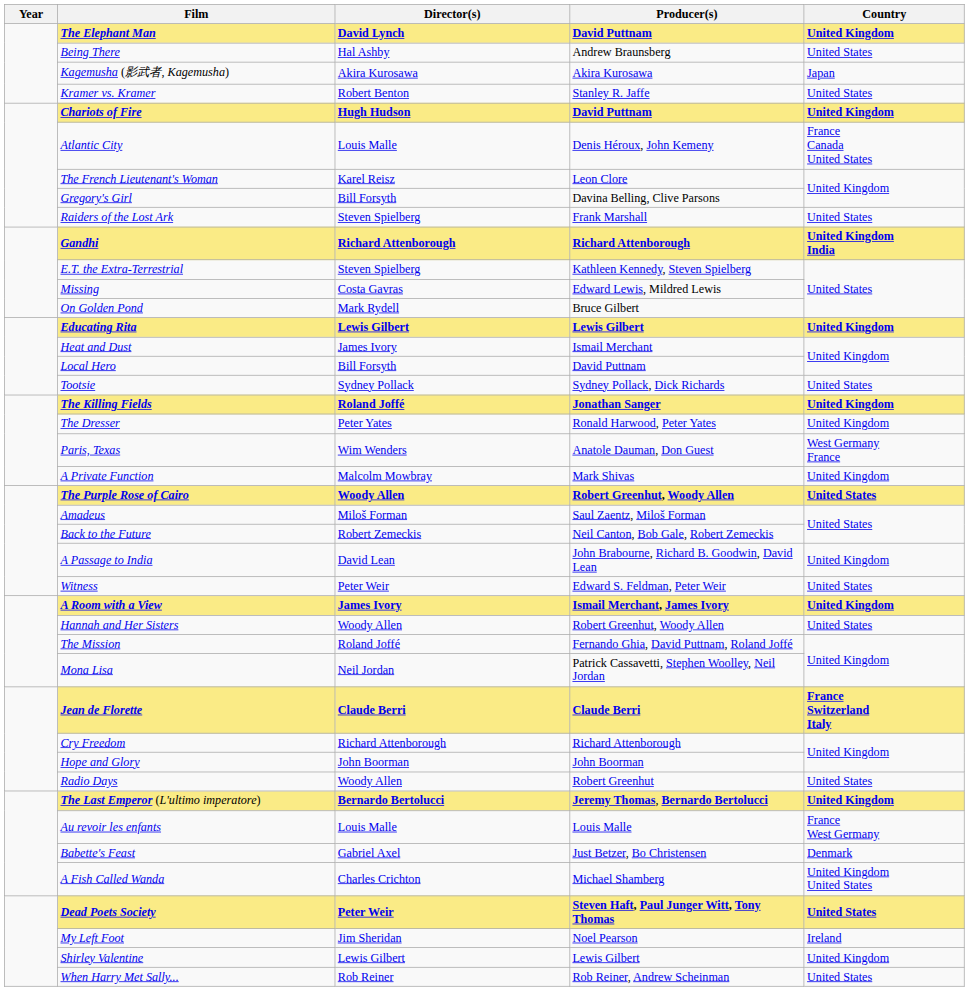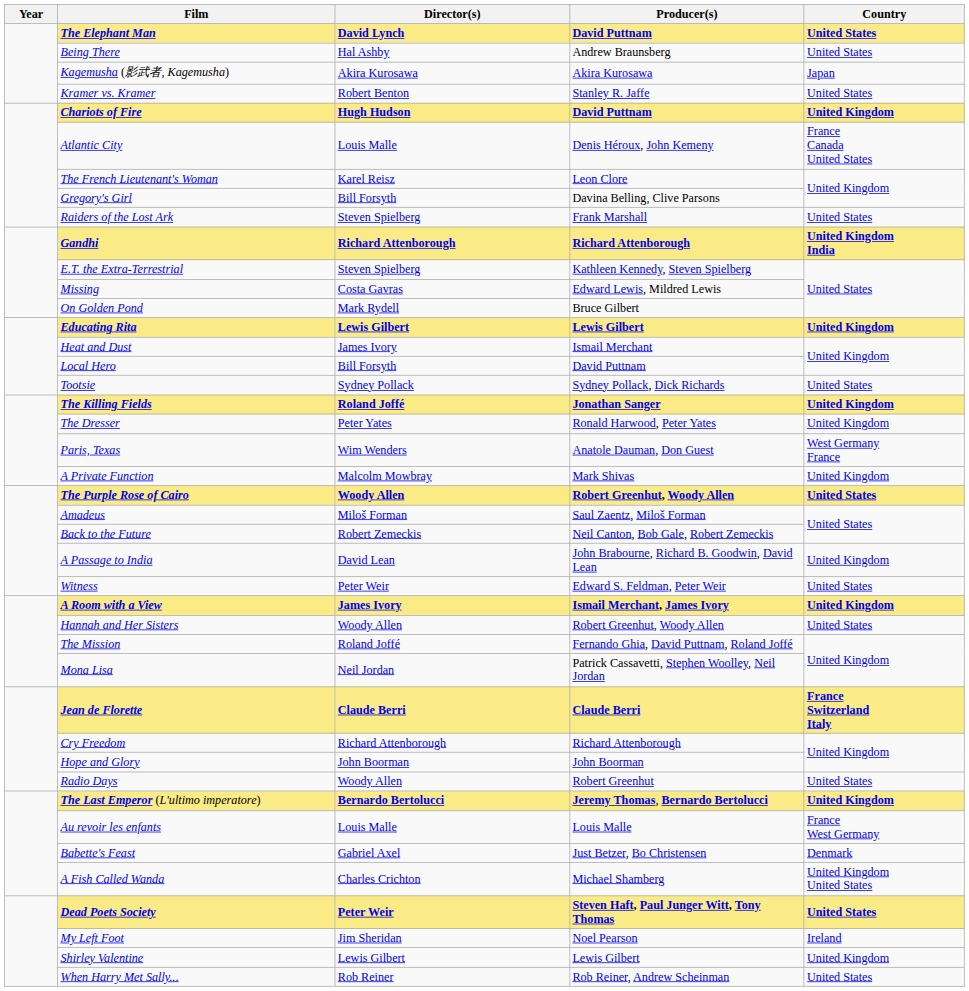 <table class="wikitable" style="width:100%;" cellpadding="5">
 <tr>
 <th style="width:5%;">Year</th>
 <th style="width:26%;">Film</th>
 <th style="width:22%;">Director(s)</th>
 <th style="width:22%;">Producer(s)</th>
 <th style="width:15%;">Country</th>
 </tr>
 <tr>
 <td rowspan="4"></td>
 <td style="background:#FAEB86"><strong><em><a href='#'>The Elephant Man</a></em></strong></td>
 <td style="background:#FAEB86"><strong><a href='#'>David Lynch</a></strong></td>
 <td style="background:#FAEB86"><strong><a href='#'>David Puttnam</a></strong></td>
-<td style="background:#FAEB86"><strong><a href='#'>United Kingdom</a></strong></td>
+<td style="background:#FAEB86"><strong><a href='#'>United States</a></strong></td>
 </tr>
 <tr>
 <td><em><a href='#'>Being There</a></em></td>
 <td><a href='#'>Hal Ashby</a></td>
 <td>Andrew Braunsberg</td>
 <td><a href='#'>United States</a></td>
 </tr>
 <tr>
 <td><em><a href='#'>Kagemusha</a></em> (<em>影武者</em>, <em>Kagemusha</em>)</td>
 <td><a href='#'>Akira Kurosawa</a></td>
 <td><a href='#'>Akira Kurosawa</a></td>
 <td><a href='#'>Japan</a></td>
 </tr>
 <tr>
 <td><em><a href='#'>Kramer vs. Kramer</a></em></td>
 <td><a href='#'>Robert Benton</a></td>
 <td><a href='#'>Stanley R. Jaffe</a></td>
 <td><a href='#'>United States</a></td>
 </tr>
 <tr>
 <td rowspan="5"></td>
 <td style="background:#FAEB86"><strong><em><a href='#'>Chariots of Fire</a></em></strong></td>
 <td style="background:#FAEB86"><strong><a href='#'>Hugh Hudson</a></strong></td>
 <td style="background:#FAEB86"><strong><a href='#'>David Puttnam</a></strong></td>
 <td style="background:#FAEB86"><strong><a href='#'>United Kingdom</a></strong></td>
 </tr>
 <tr>
 <td><em><a href='#'>Atlantic City</a></em></td>
 <td><a href='#'>Louis Malle</a></td>
 <td><a href='#'>Denis Héroux</a>, <a href='#'>John Kemeny</a></td>
 <td><a href='#'>France</a><br><a href='#'>Canada</a><br><a href='#'>United States</a></td>
 </tr>
 <tr>
 <td><em><a href='#'>The French Lieutenant's Woman</a></em></td>
 <td><a href='#'>Karel Reisz</a></td>
 <td><a href='#'>Leon Clore</a></td>
 <td rowspan="2"><a href='#'>United Kingdom</a></td>
 </tr>
 <tr>
 <td><em><a href='#'>Gregory's Girl</a></em></td>
 <td><a href='#'>Bill Forsyth</a></td>
 <td>Davina Belling, Clive Parsons</td>
 </tr>
 <tr>
 <td><em><a href='#'>Raiders of the Lost Ark</a></em></td>
 <td><a href='#'>Steven Spielberg</a></td>
 <td><a href='#'>Frank Marshall</a></td>
 <td><a href='#'>United States</a></td>
 </tr>
 <tr>
 <td rowspan="4"></td>
 <td style="background:#FAEB86"><strong><em><a href='#'>Gandhi</a></em></strong></td>
 <td style="background:#FAEB86"><strong><a href='#'>Richard Attenborough</a></strong></td>
 <td style="background:#FAEB86"><strong><a href='#'>Richard Attenborough</a></strong></td>
 <td style="background:#FAEB86"><strong><a href='#'>United Kingdom</a><br><a href='#'>India</a></strong></td>
 </tr>
 <tr>
 <td><em><a href='#'>E.T. the Extra-Terrestrial</a></em></td>
 <td><a href='#'>Steven Spielberg</a></td>
 <td><a href='#'>Kathleen Kennedy</a>, <a href='#'>Steven Spielberg</a></td>
 <td rowspan="3"><a href='#'>United States</a></td>
 </tr>
 <tr>
 <td><em><a href='#'>Missing</a></em></td>
 <td><a href='#'>Costa Gavras</a></td>
 <td><a href='#'>Edward Lewis</a>, Mildred Lewis</td>
 </tr>
 <tr>
 <td><em><a href='#'>On Golden Pond</a></em></td>
 <td><a href='#'>Mark Rydell</a></td>
 <td>Bruce Gilbert</td>
 </tr>
 <tr>
 <td rowspan="4"></td>
 <td style="background:#FAEB86"><strong><em><a href='#'>Educating Rita</a></em></strong></td>
 <td style="background:#FAEB86"><strong><a href='#'>Lewis Gilbert</a></strong></td>
 <td style="background:#FAEB86"><strong><a href='#'>Lewis Gilbert</a></strong></td>
 <td style="background:#FAEB86"><strong><a href='#'>United Kingdom</a></strong></td>
 </tr>
 <tr>
 <td><em><a href='#'>Heat and Dust</a></em></td>
 <td><a href='#'>James Ivory</a></td>
 <td><a href='#'>Ismail Merchant</a></td>
 <td rowspan="2"><a href='#'>United Kingdom</a></td>
 </tr>
 <tr>
 <td><em><a href='#'>Local Hero</a></em></td>
 <td><a href='#'>Bill Forsyth</a></td>
 <td><a href='#'>David Puttnam</a></td>
 </tr>
 <tr>
 <td><em><a href='#'>Tootsie</a></em></td>
 <td><a href='#'>Sydney Pollack</a></td>
 <td><a href='#'>Sydney Pollack</a>, <a href='#'>Dick Richards</a></td>
 <td><a href='#'>United States</a></td>
 </tr>
 <tr>
 <td rowspan="4"></td>
 <td style="background:#FAEB86"><strong><em><a href='#'>The Killing Fields</a></em></strong></td>
 <td style="background:#FAEB86"><strong><a href='#'>Roland Joffé</a></strong></td>
 <td style="background:#FAEB86"><strong><a href='#'>Jonathan Sanger</a></strong></td>
 <td style="background:#FAEB86"><strong><a href='#'>United Kingdom</a></strong></td>
 </tr>
 <tr>
 <td><em><a href='#'>The Dresser</a></em></td>
 <td><a href='#'>Peter Yates</a></td>
 <td><a href='#'>Ronald Harwood</a>, <a href='#'>Peter Yates</a></td>
 <td><a href='#'>United Kingdom</a></td>
 </tr>
 <tr>
 <td><em><a href='#'>Paris, Texas</a></em></td>
 <td><a href='#'>Wim Wenders</a></td>
 <td><a href='#'>Anatole Dauman</a>, <a href='#'>Don Guest</a></td>
 <td><a href='#'>West Germany</a><br><a href='#'>France</a></td>
 </tr>
 <tr>
 <td><em><a href='#'>A Private Function</a></em></td>
 <td><a href='#'>Malcolm Mowbray</a></td>
 <td><a href='#'>Mark Shivas</a></td>
 <td><a href='#'>United Kingdom</a></td>
 </tr>
 <tr>
 <td rowspan="5"></td>
 <td style="background:#FAEB86"><strong><em><a href='#'>The Purple Rose of Cairo</a></em></strong></td>
 <td style="background:#FAEB86"><strong><a href='#'>Woody Allen</a></strong></td>
 <td style="background:#FAEB86"><strong><a href='#'>Robert Greenhut</a>, <a href='#'>Woody Allen</a></strong></td>
 <td style="background:#FAEB86"><strong><a href='#'>United States</a></strong></td>
 </tr>
 <tr>
 <td><em><a href='#'>Amadeus</a></em></td>
 <td><a href='#'>Miloš Forman</a></td>
 <td><a href='#'>Saul Zaentz</a>, <a href='#'>Miloš Forman</a></td>
 <td rowspan="2"><a href='#'>United States</a></td>
 </tr>
 <tr>
 <td><em><a href='#'>Back to the Future</a></em></td>
 <td><a href='#'>Robert Zemeckis</a></td>
 <td><a href='#'>Neil Canton</a>, <a href='#'>Bob Gale</a>, <a href='#'>Robert Zemeckis</a></td>
 </tr>
 <tr>
 <td><em><a href='#'>A Passage to India</a></em></td>
 <td><a href='#'>David Lean</a></td>
 <td><a href='#'>John Brabourne</a>, <a href='#'>Richard B. Goodwin</a>, <a href='#'>David Lean</a></td>
 <td><a href='#'>United Kingdom</a></td>
 </tr>
 <tr>
 <td><em><a href='#'>Witness</a></em></td>
 <td><a href='#'>Peter Weir</a></td>
 <td><a href='#'>Edward S. Feldman</a>, <a href='#'>Peter Weir</a></td>
 <td><a href='#'>United States</a></td>
 </tr>
 <tr>
 <td rowspan="4"></td>
 <td style="background:#FAEB86"><strong><em><a href='#'>A Room with a View</a></em></strong></td>
 <td style="background:#FAEB86"><strong><a href='#'>James Ivory</a></strong></td>
 <td style="background:#FAEB86"><strong><a href='#'>Ismail Merchant</a>, <a href='#'>James Ivory</a></strong></td>
 <td style="background:#FAEB86"><strong><a href='#'>United Kingdom</a></strong></td>
 </tr>
 <tr>
 <td><em><a href='#'>Hannah and Her Sisters</a></em></td>
 <td><a href='#'>Woody Allen</a></td>
 <td><a href='#'>Robert Greenhut</a>, <a href='#'>Woody Allen</a></td>
 <td><a href='#'>United States</a></td>
 </tr>
 <tr>
 <td><em><a href='#'>The Mission</a></em></td>
 <td><a href='#'>Roland Joffé</a></td>
 <td><a href='#'>Fernando Ghia</a>, <a href='#'>David Puttnam</a>, <a href='#'>Roland Joffé</a></td>
 <td rowspan="2"><a href='#'>United Kingdom</a></td>
 </tr>
 <tr>
 <td><em><a href='#'>Mona Lisa</a></em></td>
 <td><a href='#'>Neil Jordan</a></td>
 <td>Patrick Cassavetti, <a href='#'>Stephen Woolley</a>, <a href='#'>Neil Jordan</a></td>
 </tr>
 <tr>
 <td rowspan="4"></td>
 <td style="background:#FAEB86"><strong><em><a href='#'>Jean de Florette</a></em></strong></td>
 <td style="background:#FAEB86"><strong><a href='#'>Claude Berri</a></strong></td>
 <td style="background:#FAEB86"><strong><a href='#'>Claude Berri</a></strong></td>
 <td style="background:#FAEB86"><strong><a href='#'>France</a><br><a href='#'>Switzerland</a><br><a href='#'>Italy</a></strong></td>
 </tr>
 <tr>
 <td><em><a href='#'>Cry Freedom</a></em></td>
 <td><a href='#'>Richard Attenborough</a></td>
 <td><a href='#'>Richard Attenborough</a></td>
 <td rowspan="2"><a href='#'>United Kingdom</a></td>
 </tr>
 <tr>
 <td><em><a href='#'>Hope and Glory</a></em></td>
 <td><a href='#'>John Boorman</a></td>
 <td><a href='#'>John Boorman</a></td>
 </tr>
 <tr>
 <td><em><a href='#'>Radio Days</a></em></td>
 <td><a href='#'>Woody Allen</a></td>
 <td><a href='#'>Robert Greenhut</a></td>
 <td><a href='#'>United States</a></td>
 </tr>
 <tr>
 <td rowspan="4"></td>
 <td style="background:#FAEB86"><strong><em><a href='#'>The Last Emperor</a></em></strong> (<em>L'ultimo imperatore</em>)</td>
 <td style="background:#FAEB86"><strong><a href='#'>Bernardo Bertolucci</a></strong></td>
 <td style="background:#FAEB86"><strong><a href='#'>Jeremy Thomas</a></strong>, <strong><a href='#'>Bernardo Bertolucci</a></strong></td>
 <td style="background:#FAEB86"><strong><a href='#'>United Kingdom</a></strong></td>
 </tr>
 <tr>
 <td><em><a href='#'>Au revoir les enfants</a></em></td>
 <td><a href='#'>Louis Malle</a></td>
 <td><a href='#'>Louis Malle</a></td>
 <td><a href='#'>France</a><br><a href='#'>West Germany</a></td>
 </tr>
 <tr>
 <td><em><a href='#'>Babette's Feast</a></em></td>
 <td><a href='#'>Gabriel Axel</a></td>
 <td><a href='#'>Just Betzer</a>, <a href='#'>Bo Christensen</a></td>
 <td><a href='#'>Denmark</a></td>
 </tr>
 <tr>
 <td><em><a href='#'>A Fish Called Wanda</a></em></td>
 <td><a href='#'>Charles Crichton</a></td>
 <td><a href='#'>Michael Shamberg</a></td>
 <td><a href='#'>United Kingdom</a><br><a href='#'>United States</a></td>
 </tr>
 <tr>
 <td rowspan="4"></td>
 <td style="background:#FAEB86"><strong><em><a href='#'>Dead Poets Society</a></em></strong></td>
 <td style="background:#FAEB86"><strong><a href='#'>Peter Weir</a></strong></td>
 <td style="background:#FAEB86"><strong><a href='#'>Steven Haft</a>, <a href='#'>Paul Junger Witt</a>, <a href='#'>Tony Thomas</a></strong></td>
 <td style="background:#FAEB86"><strong><a href='#'>United States</a></strong></td>
 </tr>
 <tr>
 <td><em><a href='#'>My Left Foot</a></em></td>
 <td><a href='#'>Jim Sheridan</a></td>
 <td><a href='#'>Noel Pearson</a></td>
 <td><a href='#'>Ireland</a></td>
 </tr>
 <tr>
 <td><em><a href='#'>Shirley Valentine</a></em></td>
 <td><a href='#'>Lewis Gilbert</a></td>
 <td><a href='#'>Lewis Gilbert</a></td>
 <td><a href='#'>United Kingdom</a></td>
 </tr>
 <tr>
 <td><em><a href='#'>When Harry Met Sally...</a></em></td>
 <td><a href='#'>Rob Reiner</a></td>
 <td><a href='#'>Rob Reiner</a>, <a href='#'>Andrew Scheinman</a></td>
 <td><a href='#'>United States</a></td>
 </tr>
 </table>
